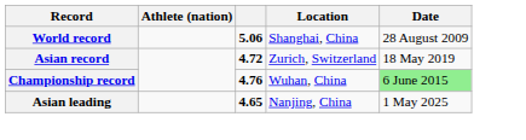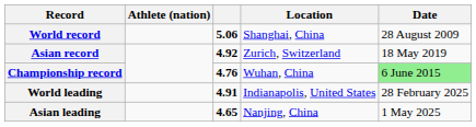 <table class="wikitable">
 <tr>
 <th scope="col">Record</th>
 <th scope="col">Athlete (nation)</th>
 <th scope="col"></th>
 <th scope="col">Location</th>
 <th scope="col">Date</th>
 </tr>
 <tr>
 <th scope="row"><a href='#'>World record</a></th>
 <td></td>
 <td align="center"><strong>5.06</strong></td>
 <td><a href='#'>Shanghai</a>, <a href='#'>China</a></td>
 <td>28 August 2009</td>
 </tr>
 <tr>
 <th scope="row"><a href='#'>Asian record</a></th>
 <td rowspan="2"></td>
-<td align="center"><strong>4.72 </strong></td>
+<td align="center"><strong>4.92 </strong></td>
 <td><a href='#'>Zurich</a>, <a href='#'>Switzerland</a></td>
 <td>18 May 2019</td>
 </tr>
 <tr>
 <th scope="row"><a href='#'>Championship record</a></th>
 <td align="center"><strong>4.76</strong></td>
 <td><a href='#'>Wuhan</a>, <a href='#'>China</a></td>
 <td style="background: lightgreen;">6 June 2015</td>
 </tr>
 <tr>
+<th scope="row">World leading</th>
+<td></td>
+<td align="center"><strong>4.91</strong></td>
+<td><a href='#'>Indianapolis</a>, <a href='#'>United States</a></td>
+<td>28 February 2025</td>
+</tr>
+<tr>
 <th scope="row">Asian leading</th>
 <td></td>
 <td align="center"><strong>4.65</strong></td>
 <td><a href='#'>Nanjing</a>, <a href='#'>China</a></td>
 <td>1 May 2025</td>
 </tr>
 </table>
